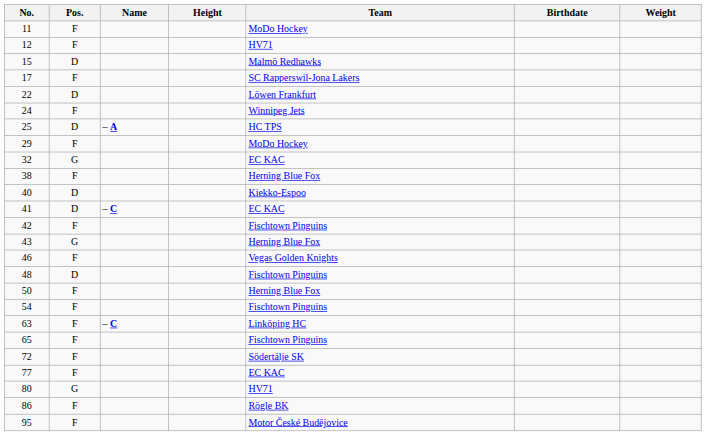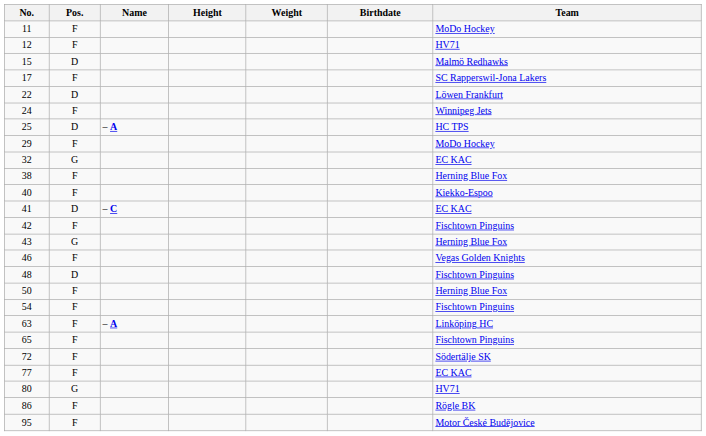 <table width="80%" class="wikitable sortable" style="font-size: 90%; text-align: center;">
 <tr>
 <th>No.</th>
 <th>Pos.</th>
 <th>Name</th>
 <th>Height</th>
+<th>Weight</th>
+<th>Birthdate</th>
 <th>Team</th>
-<th>Birthdate</th>
-<th>Weight</th>
 </tr>
 <tr>
 <td>11</td>
 <td>F</td>
 <td align="left"></td>
 <td></td>
-<td style="text-align:left;"> <a href='#'>MoDo Hockey</a></td>
 <td></td>
 <td></td>
+<td style="text-align:left;"> <a href='#'>MoDo Hockey</a></td>
 </tr>
 <tr>
 <td>12</td>
 <td>F</td>
 <td align="left"></td>
 <td></td>
-<td style="text-align:left;"> <a href='#'>HV71</a></td>
 <td></td>
 <td></td>
+<td style="text-align:left;"> <a href='#'>HV71</a></td>
 </tr>
 <tr>
 <td>15</td>
 <td>D</td>
 <td align="left"></td>
 <td></td>
-<td style="text-align:left;"> <a href='#'>Malmö Redhawks</a></td>
 <td></td>
 <td></td>
+<td style="text-align:left;"> <a href='#'>Malmö Redhawks</a></td>
 </tr>
 <tr>
 <td>17</td>
 <td>F</td>
 <td align="left"></td>
 <td></td>
-<td style="text-align:left;"> <a href='#'>SC Rapperswil-Jona Lakers</a></td>
 <td></td>
 <td></td>
+<td style="text-align:left;"> <a href='#'>SC Rapperswil-Jona Lakers</a></td>
 </tr>
 <tr>
 <td>22</td>
 <td>D</td>
 <td align=left></td>
 <td></td>
-<td style="text-align:left;"> <a href='#'>Löwen Frankfurt</a></td>
 <td></td>
 <td></td>
+<td style="text-align:left;"> <a href='#'>Löwen Frankfurt</a></td>
 </tr>
 <tr>
 <td>24</td>
 <td>F</td>
 <td align=left></td>
 <td></td>
-<td style="text-align:left;"> <a href='#'>Winnipeg Jets</a></td>
 <td></td>
 <td></td>
+<td style="text-align:left;"> <a href='#'>Winnipeg Jets</a></td>
 </tr>
 <tr>
 <td>25</td>
 <td>D</td>
 <td align=left> – <strong><a href='#'>A</a></strong></td>
 <td></td>
-<td style="text-align:left;"> <a href='#'>HC TPS</a></td>
 <td></td>
 <td></td>
+<td style="text-align:left;"> <a href='#'>HC TPS</a></td>
 </tr>
 <tr>
 <td>29</td>
 <td>F</td>
 <td align="left"></td>
 <td></td>
-<td style="text-align:left;"> <a href='#'>MoDo Hockey</a></td>
 <td></td>
 <td></td>
+<td style="text-align:left;"> <a href='#'>MoDo Hockey</a></td>
 </tr>
 <tr>
 <td>32</td>
 <td>G</td>
 <td align="left"></td>
 <td></td>
-<td style="text-align:left;"> <a href='#'>EC KAC</a></td>
 <td></td>
 <td></td>
+<td style="text-align:left;"> <a href='#'>EC KAC</a></td>
 </tr>
 <tr>
 <td>38</td>
 <td>F</td>
 <td align="left"></td>
 <td></td>
-<td style="text-align:left;"> <a href='#'>Herning Blue Fox</a></td>
 <td></td>
 <td></td>
+<td style="text-align:left;"> <a href='#'>Herning Blue Fox</a></td>
 </tr>
 <tr>
 <td>40</td>
-<td>D</td>
+<td>F</td>
 <td align="left"></td>
 <td></td>
-<td style="text-align:left;"> <a href='#'>Kiekko-Espoo</a></td>
 <td></td>
 <td></td>
+<td style="text-align:left;"> <a href='#'>Kiekko-Espoo</a></td>
 </tr>
 <tr>
 <td>41</td>
 <td>D</td>
 <td align="left"> – <strong><a href='#'>C</a></strong></td>
 <td></td>
-<td style="text-align:left;"> <a href='#'>EC KAC</a></td>
 <td></td>
 <td></td>
+<td style="text-align:left;"> <a href='#'>EC KAC</a></td>
 </tr>
 <tr>
 <td>42</td>
 <td>F</td>
 <td align="left"></td>
 <td></td>
-<td style="text-align:left;"> <a href='#'>Fischtown Pinguins</a></td>
 <td></td>
 <td></td>
+<td style="text-align:left;"> <a href='#'>Fischtown Pinguins</a></td>
 </tr>
 <tr>
 <td>43</td>
 <td>G</td>
 <td align="left"></td>
 <td></td>
-<td style="text-align:left;"> <a href='#'>Herning Blue Fox</a></td>
 <td></td>
 <td></td>
+<td style="text-align:left;"> <a href='#'>Herning Blue Fox</a></td>
 </tr>
 <tr>
 <td>46</td>
 <td>F</td>
 <td align="left"></td>
 <td></td>
-<td style="text-align:left;"> <a href='#'>Vegas Golden Knights</a></td>
 <td></td>
 <td></td>
+<td style="text-align:left;"> <a href='#'>Vegas Golden Knights</a></td>
 </tr>
 <tr>
 <td>48</td>
 <td>D</td>
 <td align="left"></td>
 <td></td>
-<td style="text-align:left;"> <a href='#'>Fischtown Pinguins</a></td>
 <td></td>
 <td></td>
+<td style="text-align:left;"> <a href='#'>Fischtown Pinguins</a></td>
 </tr>
 <tr>
 <td>50</td>
 <td>F</td>
 <td align="left"></td>
 <td></td>
-<td style="text-align:left;"> <a href='#'>Herning Blue Fox</a></td>
 <td></td>
 <td></td>
+<td style="text-align:left;"> <a href='#'>Herning Blue Fox</a></td>
 </tr>
 <tr>
 <td>54</td>
 <td>F</td>
 <td align="left"></td>
 <td></td>
-<td style="text-align:left;"> <a href='#'>Fischtown Pinguins</a></td>
 <td></td>
 <td></td>
+<td style="text-align:left;"> <a href='#'>Fischtown Pinguins</a></td>
 </tr>
 <tr>
 <td>63</td>
 <td>F</td>
-<td align="left"> – <strong><a href='#'>C</a></strong></td>
+<td align="left"> – <strong><a href='#'>A</a></strong></td>
+<td></td>
+<td></td>
 <td></td>
 <td style="text-align:left;"> <a href='#'>Linköping HC</a></td>
-<td></td>
-<td></td>
 </tr>
 <tr>
 <td>65</td>
 <td>F</td>
 <td align="left"></td>
 <td></td>
-<td style="text-align:left;"> <a href='#'>Fischtown Pinguins</a></td>
 <td></td>
 <td></td>
+<td style="text-align:left;"> <a href='#'>Fischtown Pinguins</a></td>
 </tr>
 <tr>
 <td>72</td>
 <td>F</td>
 <td align="left"></td>
 <td></td>
-<td style="text-align:left;"> <a href='#'>Södertälje SK</a></td>
 <td></td>
 <td></td>
+<td style="text-align:left;"> <a href='#'>Södertälje SK</a></td>
 </tr>
 <tr>
 <td>77</td>
 <td>F</td>
 <td align="left"></td>
 <td></td>
-<td style="text-align:left;"> <a href='#'>EC KAC</a></td>
 <td></td>
 <td></td>
+<td style="text-align:left;"> <a href='#'>EC KAC</a></td>
 </tr>
 <tr>
 <td>80</td>
 <td>G</td>
 <td align="left"></td>
 <td></td>
-<td style="text-align:left;"> <a href='#'>HV71</a></td>
 <td></td>
 <td></td>
+<td style="text-align:left;"> <a href='#'>HV71</a></td>
 </tr>
 <tr>
 <td>86</td>
 <td>F</td>
 <td align="left"></td>
 <td></td>
-<td style="text-align:left;"> <a href='#'>Rögle BK</a></td>
 <td></td>
 <td></td>
+<td style="text-align:left;"> <a href='#'>Rögle BK</a></td>
 </tr>
 <tr>
 <td>95</td>
 <td>F</td>
 <td align="left"></td>
 <td></td>
-<td style="text-align:left;"> <a href='#'>Motor České Budějovice</a></td>
 <td></td>
 <td></td>
+<td style="text-align:left;"> <a href='#'>Motor České Budějovice</a></td>
 </tr>
 </table>
